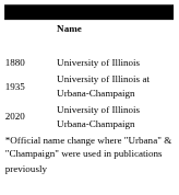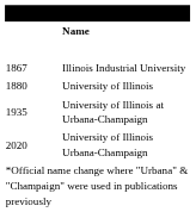 <table class="toccolours"  style="float:right; margin-left:1em; font-size:90%; line-height:1.4em; width:250px;" id="Name History">
 <tr>
 <th colspan="2" style="text-align: center; background:#000000"><span><strong>University names</strong></span></th>
 </tr>
 <tr>
 <td style="width:30%;"></td>
 <td style="width:70%;"><strong>Name</strong></td>
 </tr>
 <tr>
 <td colspan="2" center;><br></td>
+</tr>
+<tr>
+<td>1867</td>
+<td>Illinois Industrial University</td>
 </tr>
 <tr>
 <td>1880</td>
 <td>University of Illinois</td>
 </tr>
 <tr>
 <td>1935</td>
 <td>University of Illinois at Urbana-Champaign</td>
 </tr>
 <tr>
 <td>2020</td>
 <td>University of Illinois Urbana-Champaign</td>
 </tr>
 <tr>
 <td colspan=2>*Official name change where "Urbana" & "Champaign" were used in publications previously </td>
 </tr>
 </table>
